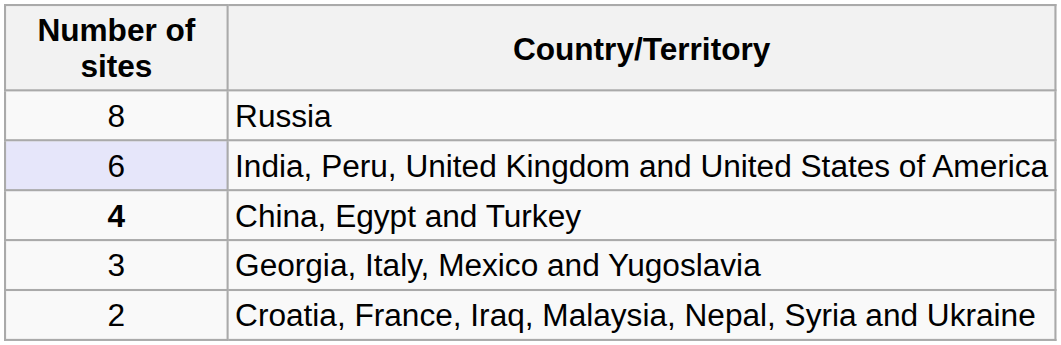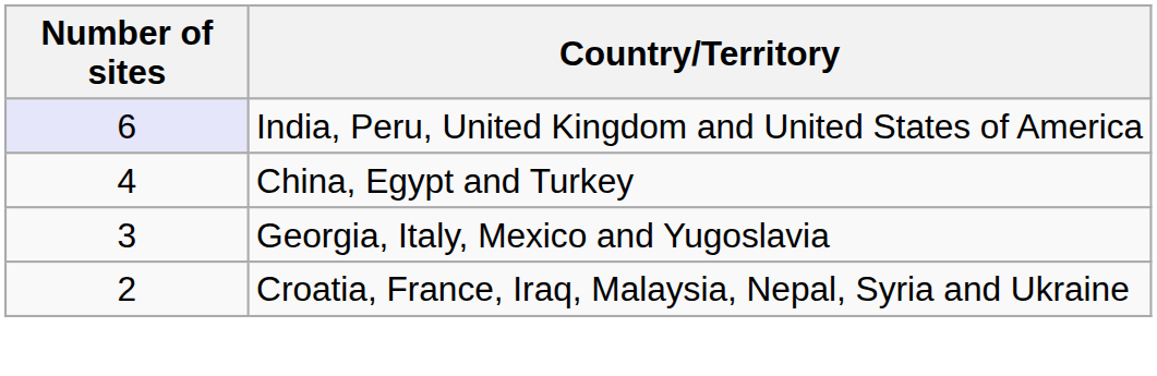 <table class="wikitable sortable" style="font-size: 95%;">
 <tr>
 <th width="100">Number of sites</th>
 <th>Country/Territory</th>
 </tr>
 <tr>
-<td align="center">8</td>
-<td>Russia</td>
-</tr>
-<tr>
 <td align="center" style="background: lavender;">6</td>
 <td>India, Peru, United Kingdom and United States of America</td>
 </tr>
 <tr>
-<td align="center"><strong>4</strong></td>
+<td align="center">4</td>
 <td>China, Egypt and Turkey</td>
 </tr>
 <tr>
 <td align="center">3</td>
 <td>Georgia, Italy, Mexico and Yugoslavia</td>
 </tr>
 <tr>
 <td align="center">2</td>
 <td>Croatia, France, Iraq, Malaysia, Nepal, Syria and Ukraine</td>
 </tr>
 </table>
